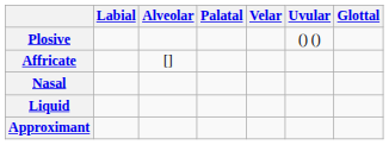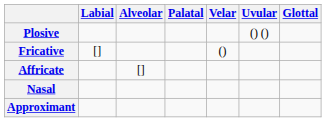 <table class="wikitable" style="text-align:center">
 <tr>
 <th></th>
 <th><a href='#'>Labial</a></th>
 <th><a href='#'>Alveolar</a></th>
 <th><a href='#'>Palatal</a></th>
 <th><a href='#'>Velar</a></th>
 <th><a href='#'>Uvular</a></th>
 <th><a href='#'>Glottal</a></th>
 </tr>
 <tr align="center">
 <th><a href='#'>Plosive</a></th>
 <td> </td>
 <td> </td>
 <td></td>
 <td> </td>
 <td>() ()</td>
+<td></td>
+</tr>
+<tr>
+<th><a href='#'>Fricative</a></th>
+<td>[]</td>
+<td> </td>
+<td></td>
+<td> ()</td>
+<td></td>
 <td></td>
 </tr>
 <tr align="center">
 <th><a href='#'>Affricate</a></th>
 <td></td>
 <td>[]</td>
 <td> </td>
 <td></td>
 <td></td>
 <td></td>
 </tr>
 <tr align="center">
 <th><a href='#'>Nasal</a></th>
 <td></td>
 <td></td>
 <td></td>
 <td></td>
 <td></td>
 <td></td>
 </tr>
 <tr align="center">
-<th><a href='#'>Liquid</a></th>
-<td></td>
-<td> </td>
-<td></td>
-<td></td>
-<td></td>
-<td></td>
-</tr>
-<tr align="center">
 <th><a href='#'>Approximant</a></th>
 <td></td>
 <td></td>
 <td></td>
 <td></td>
 <td></td>
 <td></td>
 </tr>
 </table>
